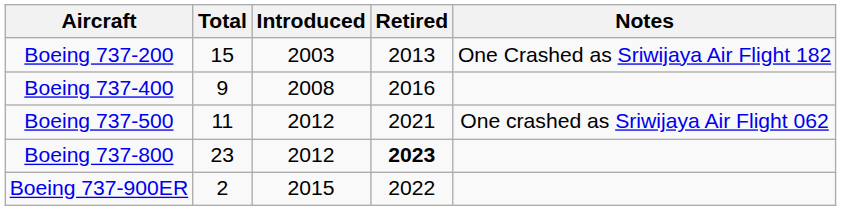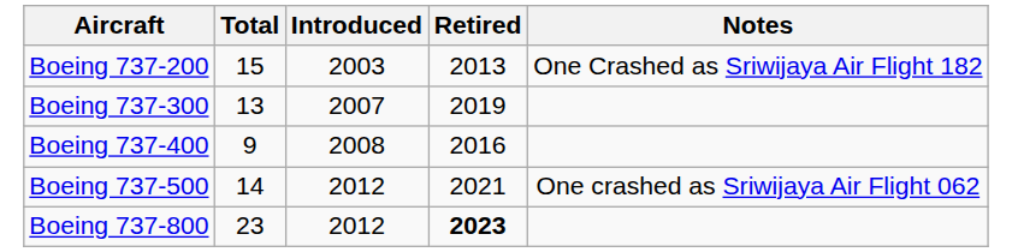 <table class="wikitable" style="border-collapse:collapse;text-align:center;margin:auto;">
 <tr>
 <th>Aircraft</th>
 <th>Total</th>
 <th>Introduced</th>
 <th>Retired</th>
 <th>Notes</th>
 </tr>
 <tr>
 <td><a href='#'>Boeing 737-200</a></td>
 <td>15</td>
 <td>2003</td>
 <td>2013</td>
 <td>One Crashed as <a href='#'>Sriwijaya Air Flight 182</a></td>
 </tr>
 <tr>
+<td><a href='#'>Boeing 737-300</a></td>
+<td>13</td>
+<td>2007</td>
+<td>2019</td>
+<td></td>
+</tr>
+<tr>
 <td><a href='#'>Boeing 737-400</a></td>
 <td>9</td>
 <td>2008</td>
 <td>2016</td>
 <td></td>
 </tr>
 <tr>
 <td><a href='#'>Boeing 737-500</a></td>
-<td>11</td>
+<td>14</td>
 <td>2012</td>
 <td>2021</td>
 <td>One crashed as <a href='#'>Sriwijaya Air Flight 062</a></td>
 </tr>
 <tr>
 <td><a href='#'>Boeing 737-800</a></td>
 <td>23</td>
 <td>2012</td>
 <td><strong>2023</strong></td>
 <td></td>
 </tr>
-<tr>
-<td><a href='#'>Boeing 737-900ER</a></td>
-<td>2</td>
-<td>2015</td>
-<td>2022</td>
-<td></td>
-</tr>
 </table>
